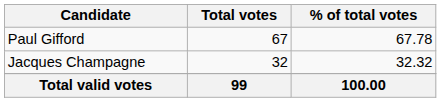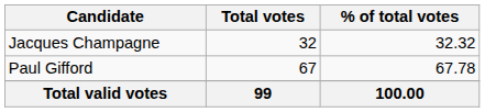 <table class="wikitable" width="475">
 <tr>
 <th align="left">Candidate</th>
 <th align="right">Total votes</th>
 <th align="right">% of total votes</th>
 </tr>
 <tr>
+<td align="left">Jacques Champagne</td>
+<td align="right">32</td>
+<td align="right">32.32</td>
+</tr>
+<tr>
 <td align="left">Paul Gifford</td>
 <td align="right">67</td>
 <td align="right">67.78</td>
-</tr>
-<tr>
-<td align="left">Jacques Champagne</td>
-<td align="right">32</td>
-<td align="right">32.32</td>
 </tr>
 <tr>
 </tr>
 <tr bgcolor="#EEEEEE">
 <th align="left">Total valid votes</th>
 <th align="right"><strong>99</strong></th>
 <th align="right"><strong>100.00</strong></th>
 </tr>
 </table>
